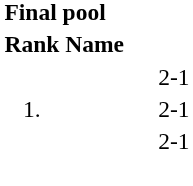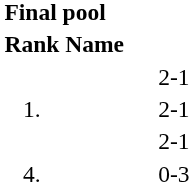 <table style="text-align:center">
 <tr>
 <td colspan=3 align=left><strong>Final pool</strong></td>
 </tr>
 <tr>
 <th>Rank</th>
 <th align=left>Name</th>
 </tr>
 <tr>
 <td rowspan=3 width=30>1.</td>
 <td align=left></td>
 <td width=60>2-1</td>
 </tr>
 <tr>
 <td align=left></td>
 <td>2-1</td>
 </tr>
 <tr>
 <td align=left></td>
 <td>2-1</td>
 </tr>
+<tr>
+<td>4.</td>
+<td align=left></td>
+<td>0-3</td>
+</tr>
 </table>
